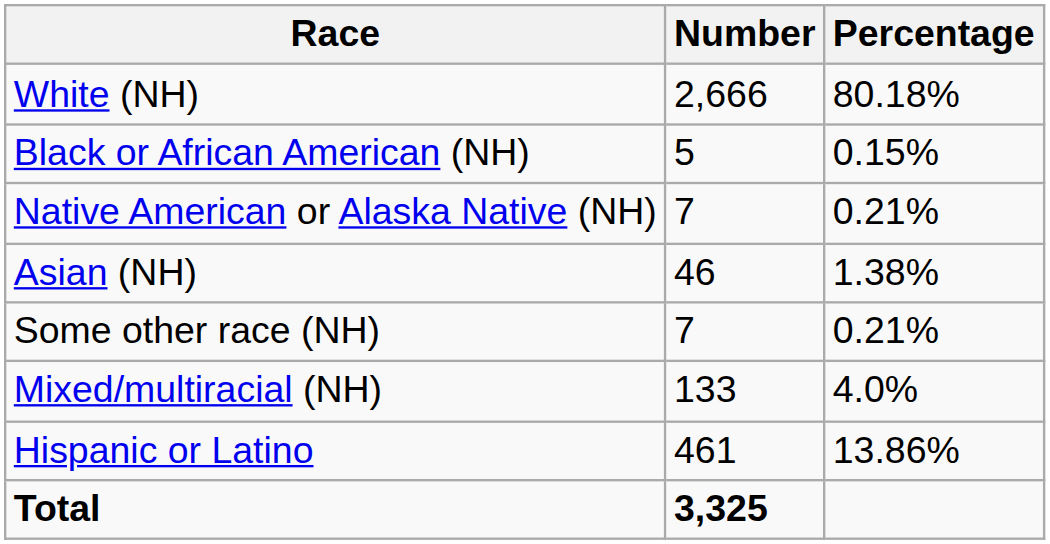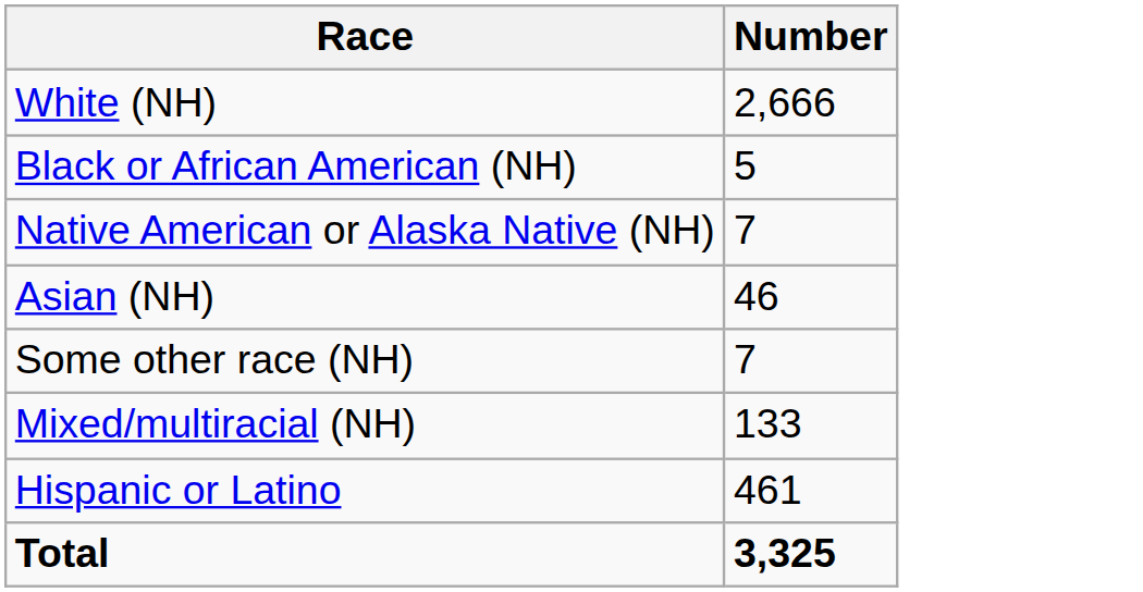 <table class="wikitable">
 <tr>
 <th>Race</th>
 <th>Number</th>
-<th>Percentage</th>
 </tr>
 <tr>
 <td><a href='#'>White</a> (NH)</td>
 <td>2,666</td>
-<td>80.18%</td>
 </tr>
 <tr>
 <td><a href='#'>Black or African American</a> (NH)</td>
 <td>5</td>
-<td>0.15%</td>
 </tr>
 <tr>
 <td><a href='#'>Native American</a> or <a href='#'>Alaska Native</a> (NH)</td>
 <td>7</td>
-<td>0.21%</td>
 </tr>
 <tr>
 <td><a href='#'>Asian</a> (NH)</td>
 <td>46</td>
-<td>1.38%</td>
 </tr>
 <tr>
 <td>Some other race (NH)</td>
 <td>7</td>
-<td>0.21%</td>
 </tr>
 <tr>
 <td><a href='#'>Mixed/multiracial</a> (NH)</td>
 <td>133</td>
-<td>4.0%</td>
 </tr>
 <tr>
 <td><a href='#'>Hispanic or Latino</a></td>
 <td>461</td>
-<td>13.86%</td>
 </tr>
 <tr>
 <td><strong>Total</strong></td>
 <td><strong>3,325</strong></td>
-<td></td>
 </tr>
 </table>
